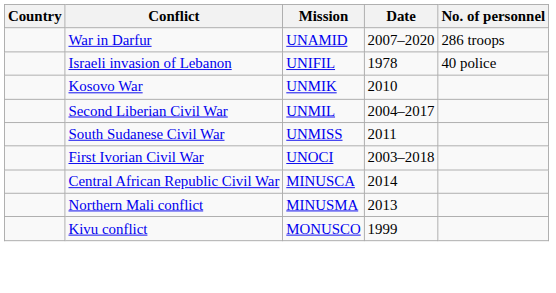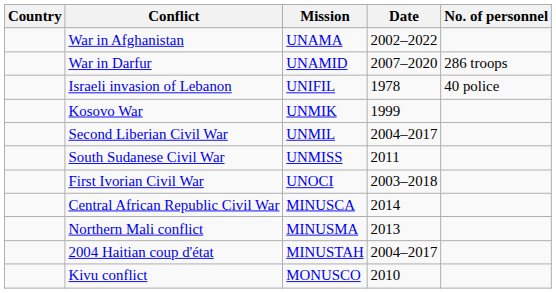 <table class="wikitable sortable">
 <tr>
 <th>Country</th>
 <th>Conflict</th>
 <th>Mission</th>
 <th>Date</th>
 <th>No. of personnel</th>
+</tr>
+<tr>
+<td></td>
+<td><a href='#'>War in Afghanistan</a></td>
+<td><a href='#'>UNAMA</a></td>
+<td>2002–2022</td>
+<td></td>
 </tr>
 <tr>
 <td></td>
 <td><a href='#'>War in Darfur</a></td>
 <td><a href='#'>UNAMID</a></td>
 <td>2007–2020</td>
 <td>286 troops</td>
 </tr>
 <tr>
 <td></td>
 <td><a href='#'>Israeli invasion of Lebanon</a></td>
 <td><a href='#'>UNIFIL</a></td>
 <td>1978</td>
 <td>40 police</td>
 </tr>
 <tr>
 <td></td>
 <td><a href='#'>Kosovo War</a></td>
 <td><a href='#'>UNMIK</a></td>
-<td>2010</td>
+<td>1999</td>
 <td></td>
 </tr>
 <tr>
 <td></td>
 <td><a href='#'>Second Liberian Civil War</a></td>
 <td><a href='#'>UNMIL</a></td>
 <td>2004–2017</td>
 <td></td>
 </tr>
 <tr>
 <td></td>
 <td><a href='#'>South Sudanese Civil War</a></td>
 <td><a href='#'>UNMISS</a></td>
 <td>2011</td>
 <td></td>
 </tr>
 <tr>
 <td></td>
 <td><a href='#'>First Ivorian Civil War</a></td>
 <td><a href='#'>UNOCI</a></td>
 <td>2003–2018</td>
 <td></td>
 </tr>
 <tr>
 <td></td>
 <td><a href='#'>Central African Republic Civil War</a></td>
 <td><a href='#'>MINUSCA</a></td>
 <td>2014</td>
 <td></td>
 </tr>
 <tr>
 <td></td>
 <td><a href='#'>Northern Mali conflict</a></td>
 <td><a href='#'>MINUSMA</a></td>
 <td>2013</td>
 <td></td>
 </tr>
 <tr>
 <td></td>
+<td><a href='#'>2004 Haitian coup d'état</a></td>
+<td><a href='#'>MINUSTAH</a></td>
+<td>2004–2017</td>
+<td></td>
+</tr>
+<tr>
+<td></td>
 <td><a href='#'>Kivu conflict</a></td>
 <td><a href='#'>MONUSCO</a></td>
-<td>1999</td>
+<td>2010</td>
 <td></td>
 </tr>
 </table>
